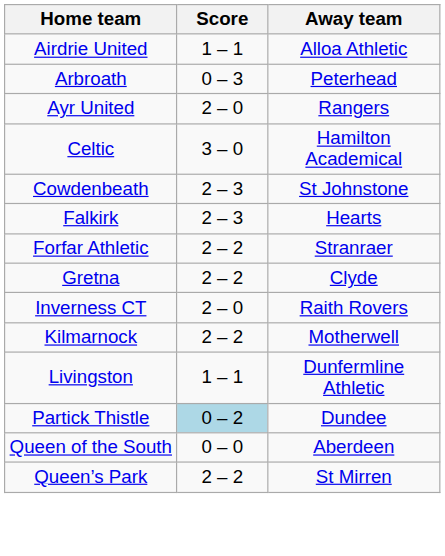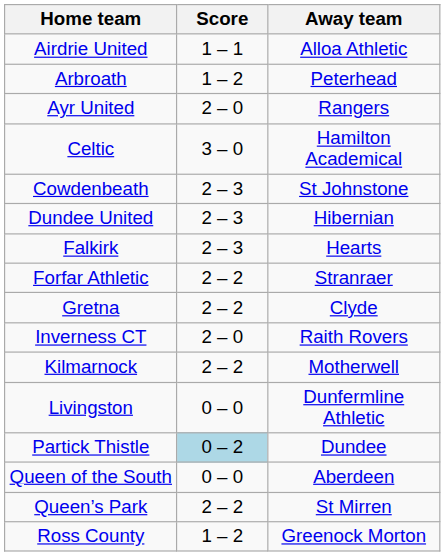 <table class="wikitable" style="text-align: center">
 <tr>
 <th width=140>Home team</th>
 <th width=70>Score</th>
 <th width=140>Away team</th>
 </tr>
 <tr>
 <td><a href='#'>Airdrie United</a></td>
 <td>1 – 1</td>
 <td><a href='#'>Alloa Athletic</a></td>
 </tr>
 <tr>
 <td><a href='#'>Arbroath</a></td>
-<td>0 – 3</td>
+<td>1 – 2</td>
 <td><a href='#'>Peterhead</a></td>
 </tr>
 <tr>
 <td><a href='#'>Ayr United</a></td>
 <td>2 – 0</td>
 <td><a href='#'>Rangers</a></td>
 </tr>
 <tr>
 <td><a href='#'>Celtic</a></td>
 <td>3 – 0</td>
 <td><a href='#'>Hamilton Academical</a></td>
 </tr>
 <tr>
 <td><a href='#'>Cowdenbeath</a></td>
 <td>2 – 3</td>
 <td><a href='#'>St Johnstone</a></td>
+</tr>
+<tr>
+<td><a href='#'>Dundee United</a></td>
+<td>2 – 3</td>
+<td><a href='#'>Hibernian</a></td>
 </tr>
 <tr>
 <td><a href='#'>Falkirk</a></td>
 <td>2 – 3</td>
 <td><a href='#'>Hearts</a></td>
 </tr>
 <tr>
 <td><a href='#'>Forfar Athletic</a></td>
 <td>2 – 2</td>
 <td><a href='#'>Stranraer</a></td>
 </tr>
 <tr>
 <td><a href='#'>Gretna</a></td>
 <td>2 – 2</td>
 <td><a href='#'>Clyde</a></td>
 </tr>
 <tr>
 <td><a href='#'>Inverness CT</a></td>
 <td>2 – 0</td>
 <td><a href='#'>Raith Rovers</a></td>
 </tr>
 <tr>
 <td><a href='#'>Kilmarnock</a></td>
 <td>2 – 2</td>
 <td><a href='#'>Motherwell</a></td>
 </tr>
 <tr>
 <td><a href='#'>Livingston</a></td>
-<td>1 – 1</td>
+<td>0 – 0</td>
 <td><a href='#'>Dunfermline Athletic</a></td>
 </tr>
 <tr>
 <td><a href='#'>Partick Thistle</a></td>
 <td style="background: lightblue;">0 – 2</td>
 <td><a href='#'>Dundee</a></td>
 </tr>
 <tr>
 <td><a href='#'>Queen of the South</a></td>
 <td>0 – 0</td>
 <td><a href='#'>Aberdeen</a></td>
 </tr>
 <tr>
 <td><a href='#'>Queen’s Park</a></td>
 <td>2 – 2</td>
 <td><a href='#'>St Mirren</a></td>
 </tr>
+<tr>
+<td><a href='#'>Ross County</a></td>
+<td>1 – 2</td>
+<td><a href='#'>Greenock Morton</a></td>
+</tr>
 </table>
